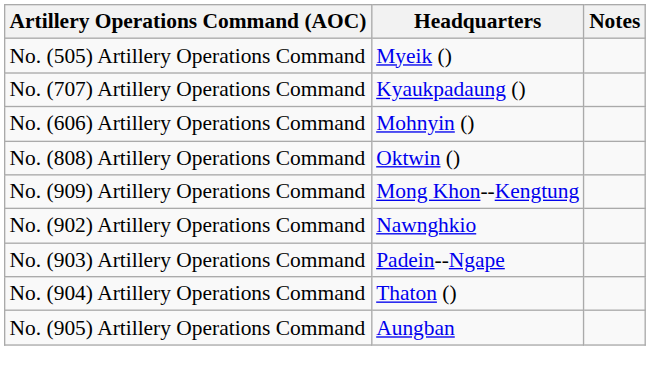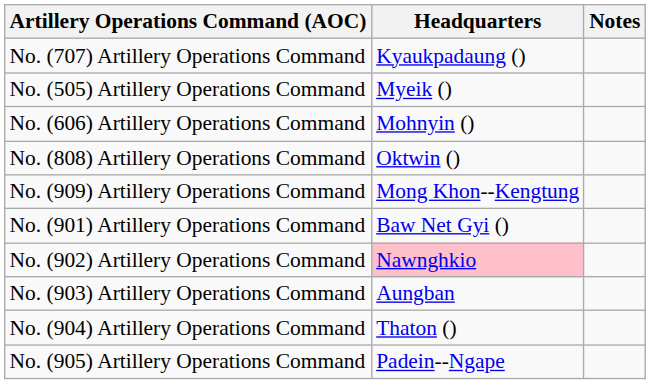 <table class="wikitable">
 <tr>
 <th>Artillery Operations Command (AOC)</th>
 <th>Headquarters</th>
 <th>Notes</th>
 </tr>
 <tr>
-<td>No. (505) Artillery Operations Command</td>
-<td><a href='#'>Myeik</a> ()</td>
+<td>No. (707) Artillery Operations Command</td>
+<td><a href='#'>Kyaukpadaung</a> ()</td>
 <td></td>
 </tr>
 <tr>
-<td>No. (707) Artillery Operations Command</td>
-<td><a href='#'>Kyaukpadaung</a> ()</td>
+<td>No. (505) Artillery Operations Command</td>
+<td><a href='#'>Myeik</a> ()</td>
 <td></td>
 </tr>
 <tr>
 <td>No. (606) Artillery Operations Command</td>
 <td><a href='#'>Mohnyin</a> ()</td>
 <td></td>
 </tr>
 <tr>
 <td>No. (808) Artillery Operations Command</td>
 <td><a href='#'>Oktwin</a> ()</td>
 <td></td>
 </tr>
 <tr>
 <td>No. (909) Artillery Operations Command</td>
 <td><a href='#'>Mong Khon</a>--<a href='#'>Kengtung</a></td>
 <td></td>
 </tr>
 <tr>
+<td>No. (901) Artillery Operations Command</td>
+<td><a href='#'>Baw Net Gyi</a> ()</td>
+<td></td>
+</tr>
+<tr>
 <td>No. (902) Artillery Operations Command</td>
-<td><a href='#'>Nawnghkio</a></td>
+<td style="background: pink;"><a href='#'>Nawnghkio</a></td>
 <td></td>
 </tr>
 <tr>
 <td>No. (903) Artillery Operations Command</td>
-<td><a href='#'>Padein</a>--<a href='#'>Ngape</a></td>
+<td><a href='#'>Aungban</a></td>
 <td></td>
 </tr>
 <tr>
 <td>No. (904) Artillery Operations Command</td>
 <td><a href='#'>Thaton</a> ()</td>
 <td></td>
 </tr>
 <tr>
 <td>No. (905) Artillery Operations Command</td>
-<td><a href='#'>Aungban</a></td>
+<td><a href='#'>Padein</a>--<a href='#'>Ngape</a></td>
 <td></td>
 </tr>
 </table>
